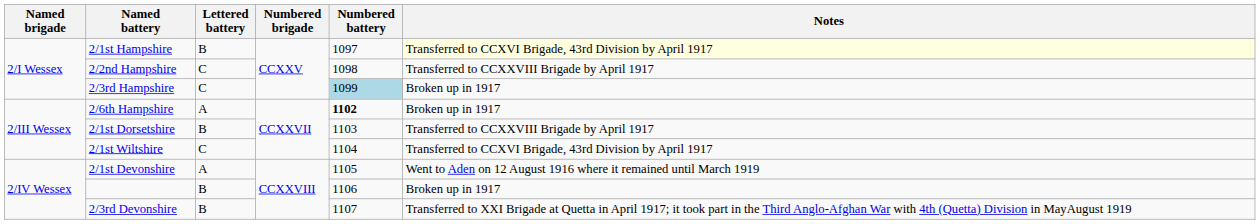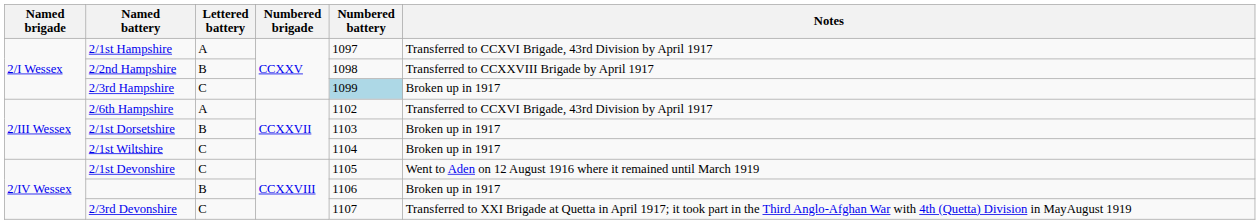 <table class="wikitable collapsible collapsed" style="width:100%;">
 <tr>
 <th>Named<br>brigade</th>
 <th>Named<br>battery</th>
 <th>Lettered<br>battery</th>
 <th>Numbered<br>brigade</th>
 <th>Numbered<br>battery</th>
 <th>Notes</th>
 </tr>
 <tr>
 <td rowspan=3><a href='#'>2/I Wessex</a></td>
 <td><a href='#'>2/1st Hampshire</a></td>
-<td>B</td>
+<td>A</td>
 <td rowspan=3><a href='#'>CCXXV</a></td>
 <td>1097</td>
-<td style="background: lightyellow;">Transferred to CCXVI Brigade, 43rd Division by April 1917</td>
+<td>Transferred to CCXVI Brigade, 43rd Division by April 1917</td>
 </tr>
 <tr>
 <td><a href='#'>2/2nd Hampshire</a></td>
-<td>C</td>
+<td>B</td>
 <td>1098</td>
 <td>Transferred to CCXXVIII Brigade by April 1917</td>
 </tr>
 <tr>
 <td><a href='#'>2/3rd Hampshire</a></td>
 <td>C</td>
 <td style="background: lightblue;">1099</td>
 <td>Broken up in 1917</td>
 </tr>
 <tr>
 <td rowspan=3><a href='#'>2/III Wessex</a></td>
 <td><a href='#'>2/6th Hampshire</a></td>
 <td>A</td>
 <td rowspan=3><a href='#'>CCXXVII</a></td>
-<td><strong>1102</strong></td>
-<td>Broken up in 1917</td>
+<td>1102</td>
+<td>Transferred to CCXVI Brigade, 43rd Division by April 1917</td>
 </tr>
 <tr>
 <td><a href='#'>2/1st Dorsetshire</a></td>
 <td>B</td>
 <td>1103</td>
-<td>Transferred to CCXXVIII Brigade by April 1917</td>
+<td>Broken up in 1917</td>
 </tr>
 <tr>
 <td><a href='#'>2/1st Wiltshire</a></td>
 <td>C</td>
 <td>1104</td>
-<td>Transferred to CCXVI Brigade, 43rd Division by April 1917</td>
+<td>Broken up in 1917</td>
 </tr>
 <tr>
 <td rowspan=3><a href='#'>2/IV Wessex</a></td>
 <td><a href='#'>2/1st Devonshire</a></td>
-<td>A</td>
+<td>C</td>
 <td rowspan=3><a href='#'>CCXXVIII</a></td>
 <td>1105</td>
 <td>Went to <a href='#'>Aden</a> on 12 August 1916 where it remained until March 1919</td>
 </tr>
 <tr>
 <td></td>
 <td>B</td>
 <td>1106</td>
 <td>Broken up in 1917</td>
 </tr>
 <tr>
 <td><a href='#'>2/3rd Devonshire</a></td>
-<td>B</td>
+<td>C</td>
 <td>1107</td>
 <td>Transferred to XXI Brigade at Quetta in April 1917; it took part in the <a href='#'>Third Anglo-Afghan War</a> with <a href='#'>4th (Quetta) Division</a> in MayAugust 1919</td>
 </tr>
 </table>
